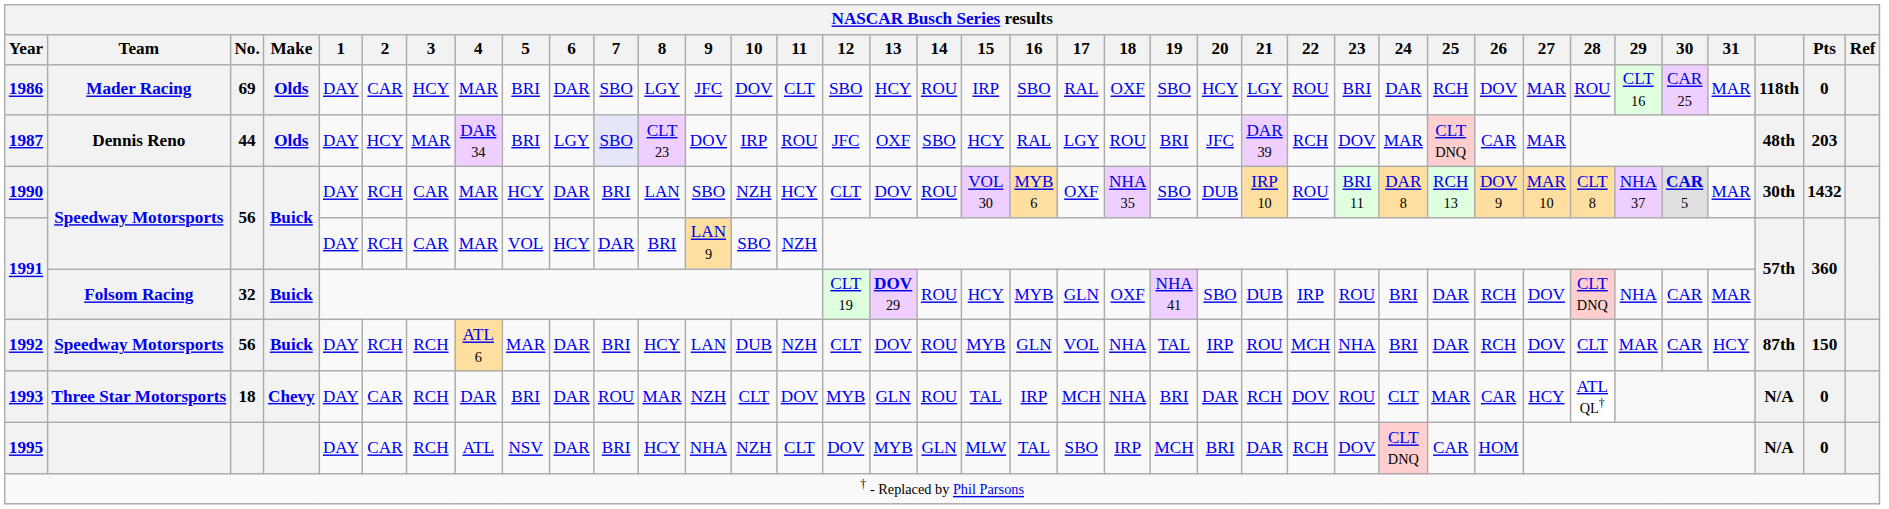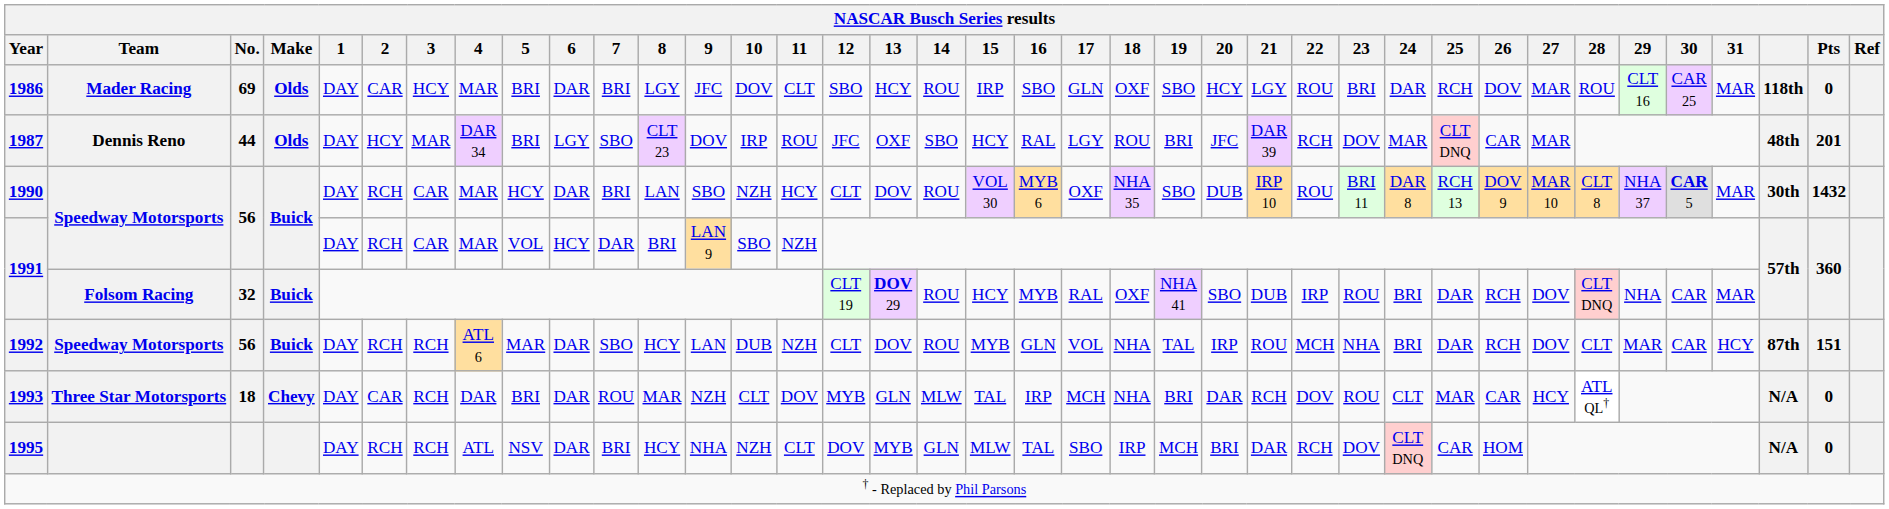 <table class="wikitable" style="text-align:center; font-size:75%">
 <tr>
 <th colspan=42><a href='#'>NASCAR Busch Series</a> results</th>
 </tr>
 <tr>
 <th>Year</th>
 <th>Team</th>
 <th>No.</th>
 <th>Make</th>
 <th>1</th>
 <th>2</th>
 <th>3</th>
 <th>4</th>
 <th>5</th>
 <th>6</th>
 <th>7</th>
 <th>8</th>
 <th>9</th>
 <th>10</th>
 <th>11</th>
 <th>12</th>
 <th>13</th>
 <th>14</th>
 <th>15</th>
 <th>16</th>
 <th>17</th>
 <th>18</th>
 <th>19</th>
 <th>20</th>
 <th>21</th>
 <th>22</th>
 <th>23</th>
 <th>24</th>
 <th>25</th>
 <th>26</th>
 <th>27</th>
 <th>28</th>
 <th>29</th>
 <th>30</th>
 <th>31</th>
 <th></th>
 <th>Pts</th>
 <th>Ref</th>
 </tr>
 <tr>
 <th><a href='#'>1986</a></th>
 <th><a href='#'>Mader Racing</a></th>
 <th>69</th>
 <th><a href='#'>Olds</a></th>
 <td><a href='#'>DAY</a></td>
 <td><a href='#'>CAR</a></td>
 <td><a href='#'>HCY</a></td>
 <td><a href='#'>MAR</a></td>
 <td><a href='#'>BRI</a></td>
 <td><a href='#'>DAR</a></td>
-<td><a href='#'>SBO</a></td>
+<td><a href='#'>BRI</a></td>
 <td><a href='#'>LGY</a></td>
 <td><a href='#'>JFC</a></td>
 <td><a href='#'>DOV</a></td>
 <td><a href='#'>CLT</a></td>
 <td><a href='#'>SBO</a></td>
 <td><a href='#'>HCY</a></td>
 <td><a href='#'>ROU</a></td>
 <td><a href='#'>IRP</a></td>
 <td><a href='#'>SBO</a></td>
-<td><a href='#'>RAL</a></td>
+<td><a href='#'>GLN</a></td>
 <td><a href='#'>OXF</a></td>
 <td><a href='#'>SBO</a></td>
 <td><a href='#'>HCY</a></td>
 <td><a href='#'>LGY</a></td>
 <td><a href='#'>ROU</a></td>
 <td><a href='#'>BRI</a></td>
 <td><a href='#'>DAR</a></td>
 <td><a href='#'>RCH</a></td>
 <td><a href='#'>DOV</a></td>
 <td><a href='#'>MAR</a></td>
 <td><a href='#'>ROU</a></td>
 <td style="background:#DFFFDF;"><a href='#'>CLT</a><br><small>16</small></td>
 <td style="background:#EFCFFF;"><a href='#'>CAR</a><br><small>25</small></td>
 <td><a href='#'>MAR</a></td>
 <th>118th</th>
 <th>0</th>
 <th></th>
 </tr>
 <tr>
 <th><a href='#'>1987</a></th>
 <th>Dennis Reno</th>
 <th>44</th>
 <th><a href='#'>Olds</a></th>
 <td><a href='#'>DAY</a></td>
 <td><a href='#'>HCY</a></td>
 <td><a href='#'>MAR</a></td>
 <td style="background:#EFCFFF;"><a href='#'>DAR</a><br><small>34</small></td>
 <td><a href='#'>BRI</a></td>
 <td><a href='#'>LGY</a></td>
-<td style="background: lavender;"><a href='#'>SBO</a></td>
+<td><a href='#'>SBO</a></td>
 <td style="background:#EFCFFF;"><a href='#'>CLT</a><br><small>23</small></td>
 <td><a href='#'>DOV</a></td>
 <td><a href='#'>IRP</a></td>
 <td><a href='#'>ROU</a></td>
 <td><a href='#'>JFC</a></td>
 <td><a href='#'>OXF</a></td>
 <td><a href='#'>SBO</a></td>
 <td><a href='#'>HCY</a></td>
 <td><a href='#'>RAL</a></td>
 <td><a href='#'>LGY</a></td>
 <td><a href='#'>ROU</a></td>
 <td><a href='#'>BRI</a></td>
 <td><a href='#'>JFC</a></td>
 <td style="background:#EFCFFF;"><a href='#'>DAR</a><br><small>39</small></td>
 <td><a href='#'>RCH</a></td>
 <td><a href='#'>DOV</a></td>
 <td><a href='#'>MAR</a></td>
 <td style="background:#FFCFCF;"><a href='#'>CLT</a><br><small>DNQ</small></td>
 <td><a href='#'>CAR</a></td>
 <td><a href='#'>MAR</a></td>
 <td colspan=4></td>
 <th>48th</th>
-<th>203</th>
+<th>201</th>
 <th></th>
 </tr>
 <tr>
 <th><a href='#'>1990</a></th>
 <th rowspan=2><a href='#'>Speedway Motorsports</a></th>
 <th rowspan=2>56</th>
 <th rowspan=2><a href='#'>Buick</a></th>
 <td><a href='#'>DAY</a></td>
 <td><a href='#'>RCH</a></td>
 <td><a href='#'>CAR</a></td>
 <td><a href='#'>MAR</a></td>
 <td><a href='#'>HCY</a></td>
 <td><a href='#'>DAR</a></td>
 <td><a href='#'>BRI</a></td>
 <td><a href='#'>LAN</a></td>
 <td><a href='#'>SBO</a></td>
 <td><a href='#'>NZH</a></td>
 <td><a href='#'>HCY</a></td>
 <td><a href='#'>CLT</a></td>
 <td><a href='#'>DOV</a></td>
 <td><a href='#'>ROU</a></td>
 <td style="background:#EFCFFF;"><a href='#'>VOL</a><br><small>30</small></td>
 <td style="background:#FFDF9F;"><a href='#'>MYB</a><br><small>6</small></td>
 <td><a href='#'>OXF</a></td>
 <td style="background:#EFCFFF;"><a href='#'>NHA</a><br><small>35</small></td>
 <td><a href='#'>SBO</a></td>
 <td><a href='#'>DUB</a></td>
 <td style="background:#FFDF9F;"><a href='#'>IRP</a><br><small>10</small></td>
 <td><a href='#'>ROU</a></td>
 <td style="background:#DFFFDF;"><a href='#'>BRI</a><br><small>11</small></td>
 <td style="background:#FFDF9F;"><a href='#'>DAR</a><br><small>8</small></td>
 <td style="background:#DFFFDF;"><a href='#'>RCH</a><br><small>13</small></td>
 <td style="background:#FFDF9F;"><a href='#'>DOV</a><br><small>9</small></td>
 <td style="background:#FFDF9F;"><a href='#'>MAR</a><br><small>10</small></td>
 <td style="background:#FFDF9F;"><a href='#'>CLT</a><br><small>8</small></td>
 <td style="background:#EFCFFF;"><a href='#'>NHA</a><br><small>37</small></td>
 <td style="background:#DFDFDF;"><strong><a href='#'>CAR</a></strong><br><small>5</small></td>
 <td><a href='#'>MAR</a></td>
 <th>30th</th>
 <th>1432</th>
 <th></th>
 </tr>
 <tr>
 <th rowspan=2><a href='#'>1991</a></th>
 <td><a href='#'>DAY</a></td>
 <td><a href='#'>RCH</a></td>
 <td><a href='#'>CAR</a></td>
 <td><a href='#'>MAR</a></td>
 <td><a href='#'>VOL</a></td>
 <td><a href='#'>HCY</a></td>
 <td><a href='#'>DAR</a></td>
 <td><a href='#'>BRI</a></td>
 <td style="background:#FFDF9F;"><a href='#'>LAN</a><br><small>9</small></td>
 <td><a href='#'>SBO</a></td>
 <td><a href='#'>NZH</a></td>
 <td colspan=20></td>
 <th rowspan=2>57th</th>
 <th rowspan=2>360</th>
 <th rowspan=2></th>
 </tr>
 <tr>
 <th><a href='#'>Folsom Racing</a></th>
 <th>32</th>
 <th><a href='#'>Buick</a></th>
 <td colspan=11></td>
 <td style="background:#DFFFDF;"><a href='#'>CLT</a><br><small>19</small></td>
 <td style="background:#EFCFFF;"><strong><a href='#'>DOV</a></strong><br><small>29</small></td>
 <td><a href='#'>ROU</a></td>
 <td><a href='#'>HCY</a></td>
 <td><a href='#'>MYB</a></td>
-<td><a href='#'>GLN</a></td>
+<td><a href='#'>RAL</a></td>
 <td><a href='#'>OXF</a></td>
 <td style="background:#EFCFFF;"><a href='#'>NHA</a><br><small>41</small></td>
 <td><a href='#'>SBO</a></td>
 <td><a href='#'>DUB</a></td>
 <td><a href='#'>IRP</a></td>
 <td><a href='#'>ROU</a></td>
 <td><a href='#'>BRI</a></td>
 <td><a href='#'>DAR</a></td>
 <td><a href='#'>RCH</a></td>
 <td><a href='#'>DOV</a></td>
 <td style="background:#FFCFCF;"><a href='#'>CLT</a><br><small>DNQ</small></td>
 <td><a href='#'>NHA</a></td>
 <td><a href='#'>CAR</a></td>
 <td><a href='#'>MAR</a></td>
 </tr>
 <tr>
 <th><a href='#'>1992</a></th>
 <th><a href='#'>Speedway Motorsports</a></th>
 <th>56</th>
 <th><a href='#'>Buick</a></th>
 <td><a href='#'>DAY</a></td>
 <td><a href='#'>RCH</a></td>
 <td><a href='#'>RCH</a></td>
 <td style="background:#FFDF9F;"><a href='#'>ATL</a><br><small>6</small></td>
 <td><a href='#'>MAR</a></td>
 <td><a href='#'>DAR</a></td>
-<td><a href='#'>BRI</a></td>
+<td><a href='#'>SBO</a></td>
 <td><a href='#'>HCY</a></td>
 <td><a href='#'>LAN</a></td>
 <td><a href='#'>DUB</a></td>
 <td><a href='#'>NZH</a></td>
 <td><a href='#'>CLT</a></td>
 <td><a href='#'>DOV</a></td>
 <td><a href='#'>ROU</a></td>
 <td><a href='#'>MYB</a></td>
 <td><a href='#'>GLN</a></td>
 <td><a href='#'>VOL</a></td>
 <td><a href='#'>NHA</a></td>
 <td><a href='#'>TAL</a></td>
 <td><a href='#'>IRP</a></td>
 <td><a href='#'>ROU</a></td>
 <td><a href='#'>MCH</a></td>
 <td><a href='#'>NHA</a></td>
 <td><a href='#'>BRI</a></td>
 <td><a href='#'>DAR</a></td>
 <td><a href='#'>RCH</a></td>
 <td><a href='#'>DOV</a></td>
 <td><a href='#'>CLT</a></td>
 <td><a href='#'>MAR</a></td>
 <td><a href='#'>CAR</a></td>
 <td><a href='#'>HCY</a></td>
 <th>87th</th>
-<th>150</th>
+<th>151</th>
 <th></th>
 </tr>
 <tr>
 <th><a href='#'>1993</a></th>
 <th><a href='#'>Three Star Motorsports</a></th>
 <th>18</th>
 <th><a href='#'>Chevy</a></th>
 <td><a href='#'>DAY</a></td>
 <td><a href='#'>CAR</a></td>
 <td><a href='#'>RCH</a></td>
 <td><a href='#'>DAR</a></td>
 <td><a href='#'>BRI</a></td>
 <td><a href='#'>DAR</a></td>
 <td><a href='#'>ROU</a></td>
 <td><a href='#'>MAR</a></td>
 <td><a href='#'>NZH</a></td>
 <td><a href='#'>CLT</a></td>
 <td><a href='#'>DOV</a></td>
 <td><a href='#'>MYB</a></td>
 <td><a href='#'>GLN</a></td>
-<td><a href='#'>ROU</a></td>
+<td><a href='#'>MLW</a></td>
 <td><a href='#'>TAL</a></td>
 <td><a href='#'>IRP</a></td>
 <td><a href='#'>MCH</a></td>
 <td><a href='#'>NHA</a></td>
 <td><a href='#'>BRI</a></td>
 <td><a href='#'>DAR</a></td>
 <td><a href='#'>RCH</a></td>
 <td><a href='#'>DOV</a></td>
 <td><a href='#'>ROU</a></td>
 <td><a href='#'>CLT</a></td>
 <td><a href='#'>MAR</a></td>
 <td><a href='#'>CAR</a></td>
 <td><a href='#'>HCY</a></td>
 <td style="background:#FFFFFF;"><a href='#'>ATL</a><br><small>QL<sup>†</sup></small></td>
 <td colspan=3></td>
 <th>N/A</th>
 <th>0</th>
 <th></th>
 </tr>
 <tr>
 <th><a href='#'>1995</a></th>
 <th></th>
 <th></th>
 <th></th>
 <td><a href='#'>DAY</a></td>
-<td><a href='#'>CAR</a></td>
+<td><a href='#'>RCH</a></td>
 <td><a href='#'>RCH</a></td>
 <td><a href='#'>ATL</a></td>
 <td><a href='#'>NSV</a></td>
 <td><a href='#'>DAR</a></td>
 <td><a href='#'>BRI</a></td>
 <td><a href='#'>HCY</a></td>
 <td><a href='#'>NHA</a></td>
 <td><a href='#'>NZH</a></td>
 <td><a href='#'>CLT</a></td>
 <td><a href='#'>DOV</a></td>
 <td><a href='#'>MYB</a></td>
 <td><a href='#'>GLN</a></td>
 <td><a href='#'>MLW</a></td>
 <td><a href='#'>TAL</a></td>
 <td><a href='#'>SBO</a></td>
 <td><a href='#'>IRP</a></td>
 <td><a href='#'>MCH</a></td>
 <td><a href='#'>BRI</a></td>
 <td><a href='#'>DAR</a></td>
 <td><a href='#'>RCH</a></td>
 <td><a href='#'>DOV</a></td>
 <td style="background:#FFCFCF;"><a href='#'>CLT</a><br><small>DNQ</small></td>
 <td><a href='#'>CAR</a></td>
 <td><a href='#'>HOM</a></td>
 <td colspan=5></td>
 <th>N/A</th>
 <th>0</th>
 <th></th>
 </tr>
 <tr>
 <td colspan=42><small><sup>†</sup> - Replaced by <a href='#'>Phil Parsons</a></small></td>
 </tr>
 </table>
